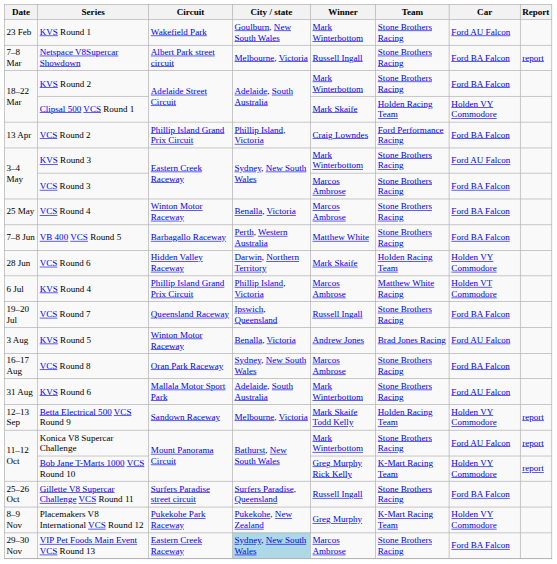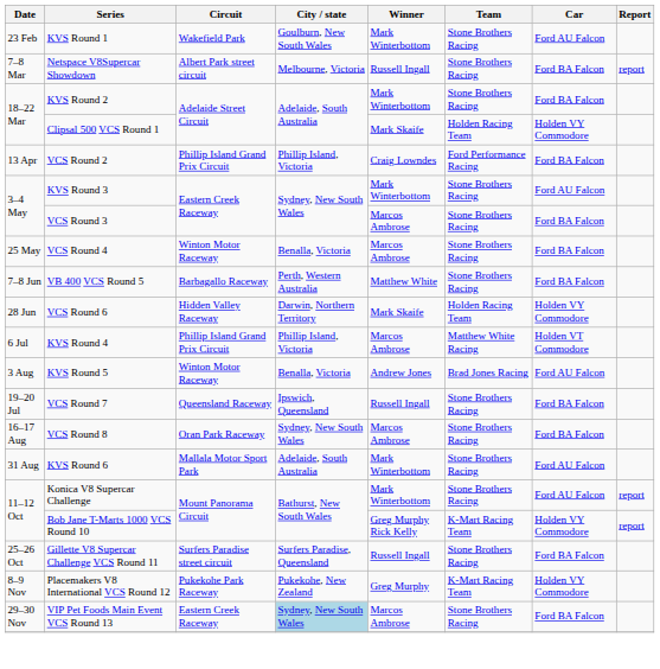 <table class="wikitable" style="font-size: 90%">
 <tr>
 <th>Date</th>
 <th>Series</th>
 <th>Circuit</th>
 <th>City / state</th>
 <th>Winner</th>
 <th>Team</th>
 <th>Car</th>
 <th>Report</th>
 </tr>
 <tr>
 <td>23 Feb</td>
 <td><a href='#'>KVS</a> Round 1</td>
 <td><a href='#'>Wakefield Park</a></td>
 <td><a href='#'>Goulburn</a>, <a href='#'>New South Wales</a></td>
 <td><a href='#'>Mark Winterbottom</a></td>
 <td><a href='#'>Stone Brothers Racing</a></td>
 <td><a href='#'>Ford AU Falcon</a></td>
 <td></td>
 </tr>
 <tr>
 <td>7–8 Mar</td>
 <td><a href='#'>Netspace V8Supercar Showdown</a></td>
 <td><a href='#'>Albert Park street circuit</a></td>
 <td><a href='#'>Melbourne</a>, <a href='#'>Victoria</a></td>
 <td><a href='#'>Russell Ingall</a></td>
 <td><a href='#'>Stone Brothers Racing</a></td>
 <td><a href='#'>Ford BA Falcon</a></td>
 <td><a href='#'>report</a></td>
 </tr>
 <tr>
 <td rowspan=2>18–22 Mar</td>
 <td><a href='#'>KVS</a> Round 2</td>
 <td rowspan=2><a href='#'>Adelaide Street Circuit</a></td>
 <td rowspan=2><a href='#'>Adelaide</a>, <a href='#'>South Australia</a></td>
 <td><a href='#'>Mark Winterbottom</a></td>
 <td><a href='#'>Stone Brothers Racing</a></td>
 <td><a href='#'>Ford BA Falcon</a></td>
 <td></td>
 </tr>
 <tr>
 <td><a href='#'>Clipsal 500</a> <a href='#'>VCS</a> Round 1</td>
 <td><a href='#'>Mark Skaife</a></td>
 <td><a href='#'>Holden Racing Team</a></td>
 <td><a href='#'>Holden VY Commodore</a></td>
 <td></td>
 </tr>
 <tr>
 <td>13 Apr</td>
 <td><a href='#'>VCS</a> Round 2</td>
 <td><a href='#'>Phillip Island Grand Prix Circuit</a></td>
 <td><a href='#'>Phillip Island</a>, <a href='#'>Victoria</a></td>
 <td><a href='#'>Craig Lowndes</a></td>
 <td><a href='#'>Ford Performance Racing</a></td>
 <td><a href='#'>Ford BA Falcon</a></td>
 <td></td>
 </tr>
 <tr>
 <td rowspan=2>3–4 May</td>
 <td><a href='#'>KVS</a> Round 3</td>
 <td rowspan=2><a href='#'>Eastern Creek Raceway</a></td>
 <td rowspan=2><a href='#'>Sydney</a>, <a href='#'>New South Wales</a></td>
 <td><a href='#'>Mark Winterbottom</a></td>
 <td><a href='#'>Stone Brothers Racing</a></td>
 <td><a href='#'>Ford AU Falcon</a></td>
 <td></td>
 </tr>
 <tr>
 <td><a href='#'>VCS</a> Round 3</td>
 <td><a href='#'>Marcos Ambrose</a></td>
 <td><a href='#'>Stone Brothers Racing</a></td>
 <td><a href='#'>Ford BA Falcon</a></td>
 <td></td>
 </tr>
 <tr>
 <td>25 May</td>
 <td><a href='#'>VCS</a> Round 4</td>
 <td><a href='#'>Winton Motor Raceway</a></td>
 <td><a href='#'>Benalla</a>, <a href='#'>Victoria</a></td>
 <td><a href='#'>Marcos Ambrose</a></td>
 <td><a href='#'>Stone Brothers Racing</a></td>
 <td><a href='#'>Ford BA Falcon</a></td>
 <td></td>
 </tr>
 <tr>
 <td>7–8 Jun</td>
 <td><a href='#'>VB 400</a> <a href='#'>VCS</a> Round 5</td>
 <td><a href='#'>Barbagallo Raceway</a></td>
 <td><a href='#'>Perth</a>, <a href='#'>Western Australia</a></td>
 <td><a href='#'>Matthew White</a></td>
 <td><a href='#'>Stone Brothers Racing</a></td>
 <td><a href='#'>Ford BA Falcon</a></td>
 <td></td>
 </tr>
 <tr>
 <td>28 Jun</td>
 <td><a href='#'>VCS</a> Round 6</td>
 <td><a href='#'>Hidden Valley Raceway</a></td>
 <td><a href='#'>Darwin</a>, <a href='#'>Northern Territory</a></td>
 <td><a href='#'>Mark Skaife</a></td>
 <td><a href='#'>Holden Racing Team</a></td>
 <td><a href='#'>Holden VY Commodore</a></td>
 <td></td>
 </tr>
 <tr>
 <td>6 Jul</td>
 <td><a href='#'>KVS</a> Round 4</td>
 <td><a href='#'>Phillip Island Grand Prix Circuit</a></td>
 <td><a href='#'>Phillip Island</a>, <a href='#'>Victoria</a></td>
 <td><a href='#'>Marcos Ambrose</a></td>
 <td><a href='#'>Matthew White Racing</a></td>
 <td><a href='#'>Holden VT Commodore</a></td>
 <td></td>
 </tr>
 <tr>
+<td>3 Aug</td>
+<td><a href='#'>KVS</a> Round 5</td>
+<td><a href='#'>Winton Motor Raceway</a></td>
+<td><a href='#'>Benalla</a>, <a href='#'>Victoria</a></td>
+<td><a href='#'>Andrew Jones</a></td>
+<td><a href='#'>Brad Jones Racing</a></td>
+<td><a href='#'>Ford AU Falcon</a></td>
+<td></td>
+</tr>
+<tr>
 <td>19–20 Jul</td>
 <td><a href='#'>VCS</a> Round 7</td>
 <td><a href='#'>Queensland Raceway</a></td>
 <td><a href='#'>Ipswich</a>, <a href='#'>Queensland</a></td>
 <td><a href='#'>Russell Ingall</a></td>
 <td><a href='#'>Stone Brothers Racing</a></td>
 <td><a href='#'>Ford BA Falcon</a></td>
-<td></td>
-</tr>
-<tr>
-<td>3 Aug</td>
-<td><a href='#'>KVS</a> Round 5</td>
-<td><a href='#'>Winton Motor Raceway</a></td>
-<td><a href='#'>Benalla</a>, <a href='#'>Victoria</a></td>
-<td><a href='#'>Andrew Jones</a></td>
-<td><a href='#'>Brad Jones Racing</a></td>
-<td><a href='#'>Ford AU Falcon</a></td>
 <td></td>
 </tr>
 <tr>
 <td>16–17 Aug</td>
 <td><a href='#'>VCS</a> Round 8</td>
 <td><a href='#'>Oran Park Raceway</a></td>
 <td><a href='#'>Sydney</a>, <a href='#'>New South Wales</a></td>
 <td><a href='#'>Marcos Ambrose</a></td>
 <td><a href='#'>Stone Brothers Racing</a></td>
 <td><a href='#'>Ford BA Falcon</a></td>
 <td></td>
 </tr>
 <tr>
 <td>31 Aug</td>
 <td><a href='#'>KVS</a> Round 6</td>
 <td><a href='#'>Mallala Motor Sport Park</a></td>
 <td><a href='#'>Adelaide</a>, <a href='#'>South Australia</a></td>
 <td><a href='#'>Mark Winterbottom</a></td>
 <td><a href='#'>Stone Brothers Racing</a></td>
 <td><a href='#'>Ford AU Falcon</a></td>
 <td></td>
-</tr>
-<tr>
-<td>12–13 Sep</td>
-<td><a href='#'>Betta Electrical 500</a> <a href='#'>VCS</a> Round 9</td>
-<td><a href='#'>Sandown Raceway</a></td>
-<td><a href='#'>Melbourne</a>, <a href='#'>Victoria</a></td>
-<td><a href='#'>Mark Skaife</a><br> <a href='#'>Todd Kelly</a></td>
-<td><a href='#'>Holden Racing Team</a></td>
-<td><a href='#'>Holden VY Commodore</a></td>
-<td><a href='#'>report</a></td>
 </tr>
 <tr>
 <td rowspan=2>11–12 Oct</td>
 <td>Konica V8 Supercar Challenge</td>
 <td rowspan=2><a href='#'>Mount Panorama Circuit</a></td>
 <td rowspan=2><a href='#'>Bathurst</a>, <a href='#'>New South Wales</a></td>
 <td><a href='#'>Mark Winterbottom</a></td>
 <td><a href='#'>Stone Brothers Racing</a></td>
 <td><a href='#'>Ford AU Falcon</a></td>
 <td><a href='#'>report</a></td>
 </tr>
 <tr>
 <td><a href='#'>Bob Jane T-Marts 1000</a> <a href='#'>VCS</a> Round 10</td>
 <td><a href='#'>Greg Murphy</a><br><a href='#'>Rick Kelly</a></td>
 <td><a href='#'>K-Mart Racing Team</a></td>
 <td><a href='#'>Holden VY Commodore</a></td>
 <td><a href='#'>report</a></td>
 </tr>
 <tr>
 <td>25–26 Oct</td>
 <td><a href='#'>Gillette V8 Supercar Challenge</a> <a href='#'>VCS</a> Round 11</td>
 <td><a href='#'>Surfers Paradise street circuit</a></td>
 <td><a href='#'>Surfers Paradise</a>, <a href='#'>Queensland</a></td>
 <td><a href='#'>Russell Ingall</a></td>
 <td><a href='#'>Stone Brothers Racing</a></td>
 <td><a href='#'>Ford BA Falcon</a></td>
 <td></td>
 </tr>
 <tr>
 <td>8–9 Nov</td>
 <td>Placemakers V8 International <a href='#'>VCS</a> Round 12</td>
 <td><a href='#'>Pukekohe Park Raceway</a></td>
 <td><a href='#'>Pukekohe</a>, <a href='#'>New Zealand</a></td>
 <td><a href='#'>Greg Murphy</a></td>
 <td><a href='#'>K-Mart Racing Team</a></td>
 <td><a href='#'>Holden VY Commodore</a></td>
 <td></td>
 </tr>
 <tr>
 <td>29–30 Nov</td>
 <td><a href='#'>VIP Pet Foods Main Event</a> <a href='#'>VCS</a> Round 13</td>
 <td><a href='#'>Eastern Creek Raceway</a></td>
 <td style="background: lightblue;"><a href='#'>Sydney</a>, <a href='#'>New South Wales</a></td>
 <td><a href='#'>Marcos Ambrose</a></td>
 <td><a href='#'>Stone Brothers Racing</a></td>
 <td><a href='#'>Ford BA Falcon</a></td>
 <td></td>
 </tr>
 <tr>
 </tr>
 </table>
